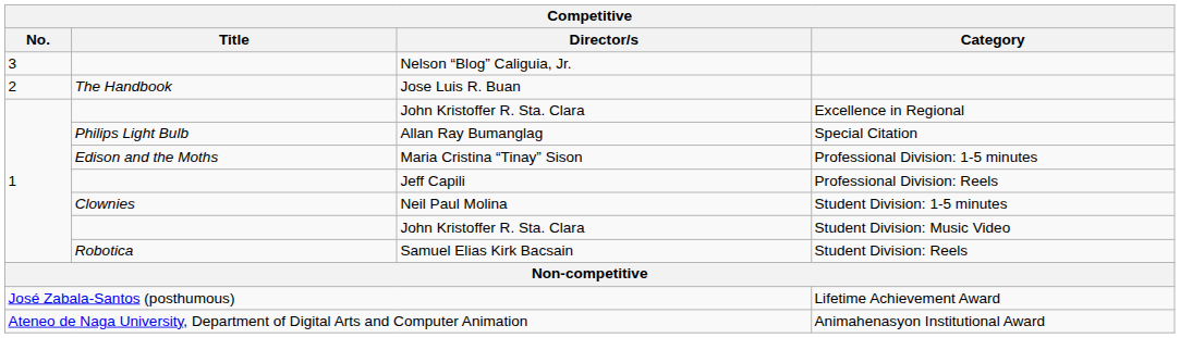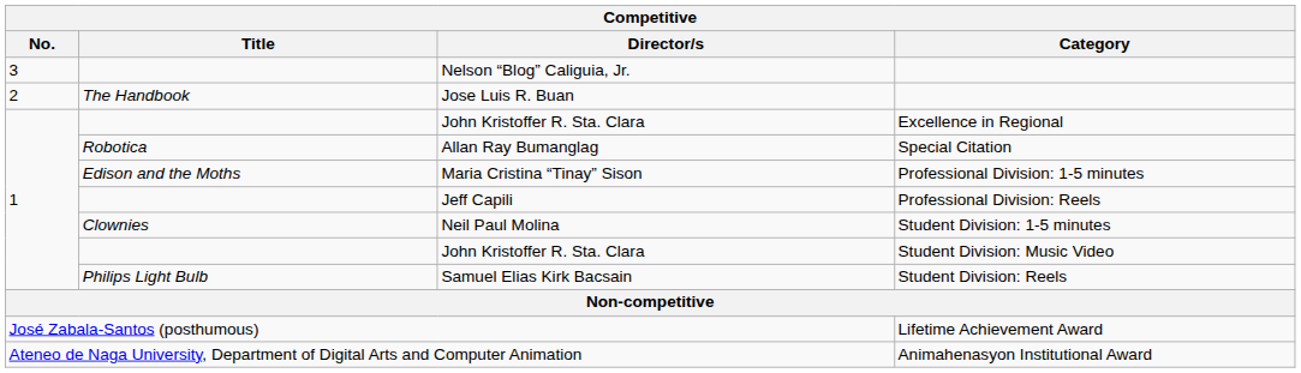 <table class="wikitable sortable plainrowheaders" style="border:none; margin:0; width:100%;">
 <tr>
 <th colspan="4">Competitive</th>
 </tr>
 <tr>
 <th>No.</th>
 <th>Title</th>
 <th>Director/s</th>
 <th>Category</th>
 </tr>
 <tr>
 <td>3</td>
 <td></td>
 <td>Nelson “Blog” Caliguia, Jr.</td>
 <td></td>
 </tr>
 <tr>
 <td>2</td>
 <td><em>The Handbook</em></td>
 <td>Jose Luis R. Buan</td>
 <td></td>
 </tr>
 <tr>
 <td rowspan="7">1</td>
 <td></td>
 <td>John Kristoffer R. Sta. Clara</td>
 <td>Excellence in Regional</td>
 </tr>
 <tr>
-<td><em>Philips Light Bulb</em></td>
+<td><em>Robotica</em></td>
 <td>Allan Ray Bumanglag</td>
 <td>Special Citation</td>
 </tr>
 <tr>
 <td><em>Edison and the Moths</em></td>
 <td>Maria Cristina “Tinay” Sison</td>
 <td>Professional Division: 1-5 minutes</td>
 </tr>
 <tr>
 <td></td>
 <td>Jeff Capili</td>
 <td>Professional Division: Reels</td>
 </tr>
 <tr>
 <td><em>Clownies</em></td>
 <td>Neil Paul Molina</td>
 <td>Student Division: 1-5 minutes</td>
 </tr>
 <tr>
 <td></td>
 <td>John Kristoffer R. Sta. Clara</td>
 <td>Student Division: Music Video</td>
 </tr>
 <tr>
-<td><em>Robotica</em></td>
+<td><em>Philips Light Bulb</em></td>
 <td>Samuel Elias Kirk Bacsain</td>
 <td>Student Division: Reels</td>
 </tr>
 <tr>
 <th colspan="4">Non-competitive</th>
 </tr>
 <tr>
 <td colspan="3"><a href='#'>José Zabala-Santos</a> (posthumous)</td>
 <td>Lifetime Achievement Award</td>
 </tr>
 <tr>
 <td colspan="3"><a href='#'>Ateneo de Naga University</a>, Department of Digital Arts and Computer Animation</td>
 <td>Animahenasyon Institutional Award</td>
 </tr>
 </table>
